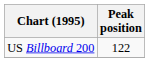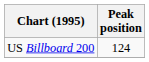 <table class="wikitable sortable">
 <tr>
 <th>Chart (1995)</th>
 <th>Peak<br>position</th>
 </tr>
 <tr>
 <td>US <a href='#'><em>Billboard</em> 200</a></td>
-<td align="center">122</td>
+<td align="center">124</td>
 </tr>
 <tr>
 </tr>
 </table>
